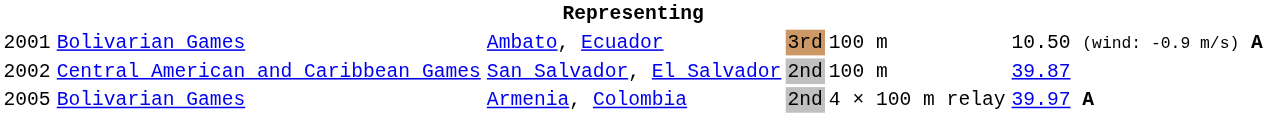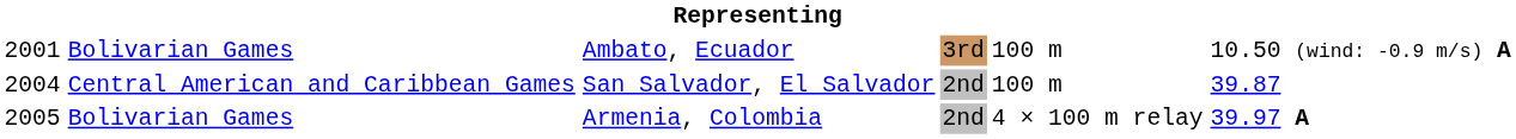 <table>
 <tr>
 <th colspan="6">Representing </th>
 </tr>
 <tr>
 <td>2001</td>
 <td><a href='#'>Bolivarian Games</a></td>
 <td><a href='#'>Ambato</a>, <a href='#'>Ecuador</a></td>
 <td bgcolor=cc9966>3rd</td>
 <td>100 m</td>
 <td>10.50 <small>(wind: -0.9 m/s)</small> <strong>A</strong></td>
 </tr>
 <tr>
-<td>2002</td>
+<td>2004</td>
 <td><a href='#'>Central American and Caribbean Games</a></td>
 <td><a href='#'>San Salvador</a>, <a href='#'>El Salvador</a></td>
 <td bgcolor=silver>2nd</td>
 <td>100 m</td>
 <td><a href='#'>39.87</a></td>
 </tr>
 <tr>
 <td>2005</td>
 <td><a href='#'>Bolivarian Games</a></td>
 <td><a href='#'>Armenia</a>, <a href='#'>Colombia</a></td>
 <td bgcolor=silver>2nd</td>
 <td>4 × 100 m relay</td>
 <td><a href='#'>39.97</a> <strong>A</strong></td>
 </tr>
 </table>
